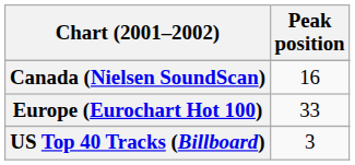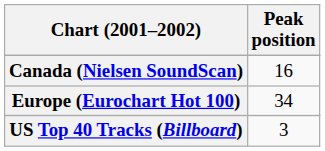 <table class="wikitable sortable plainrowheaders" style="text-align:center">
 <tr>
 <th>Chart (2001–2002)</th>
 <th>Peak<br>position</th>
 </tr>
 <tr>
 </tr>
 <tr>
 </tr>
 <tr>
 </tr>
 <tr>
 </tr>
 <tr>
 <th scope="row">Canada (<a href='#'>Nielsen SoundScan</a>)</th>
 <td>16</td>
 </tr>
 <tr>
 <th scope="row">Europe (<a href='#'>Eurochart Hot 100</a>)</th>
-<td>33</td>
+<td>34</td>
 </tr>
 <tr>
 </tr>
 <tr>
 </tr>
 <tr>
 </tr>
 <tr>
 </tr>
 <tr>
 </tr>
 <tr>
 </tr>
 <tr>
 </tr>
 <tr>
 </tr>
 <tr>
 </tr>
 <tr>
 </tr>
 <tr>
 </tr>
 <tr>
 </tr>
 <tr>
 </tr>
 <tr>
 </tr>
 <tr>
 </tr>
 <tr>
 </tr>
 <tr>
 </tr>
 <tr>
 </tr>
 <tr>
 </tr>
 <tr>
 <th scope="row">US <a href='#'>Top 40 Tracks</a> (<em><a href='#'>Billboard</a></em>)</th>
 <td>3</td>
 </tr>
 </table>
